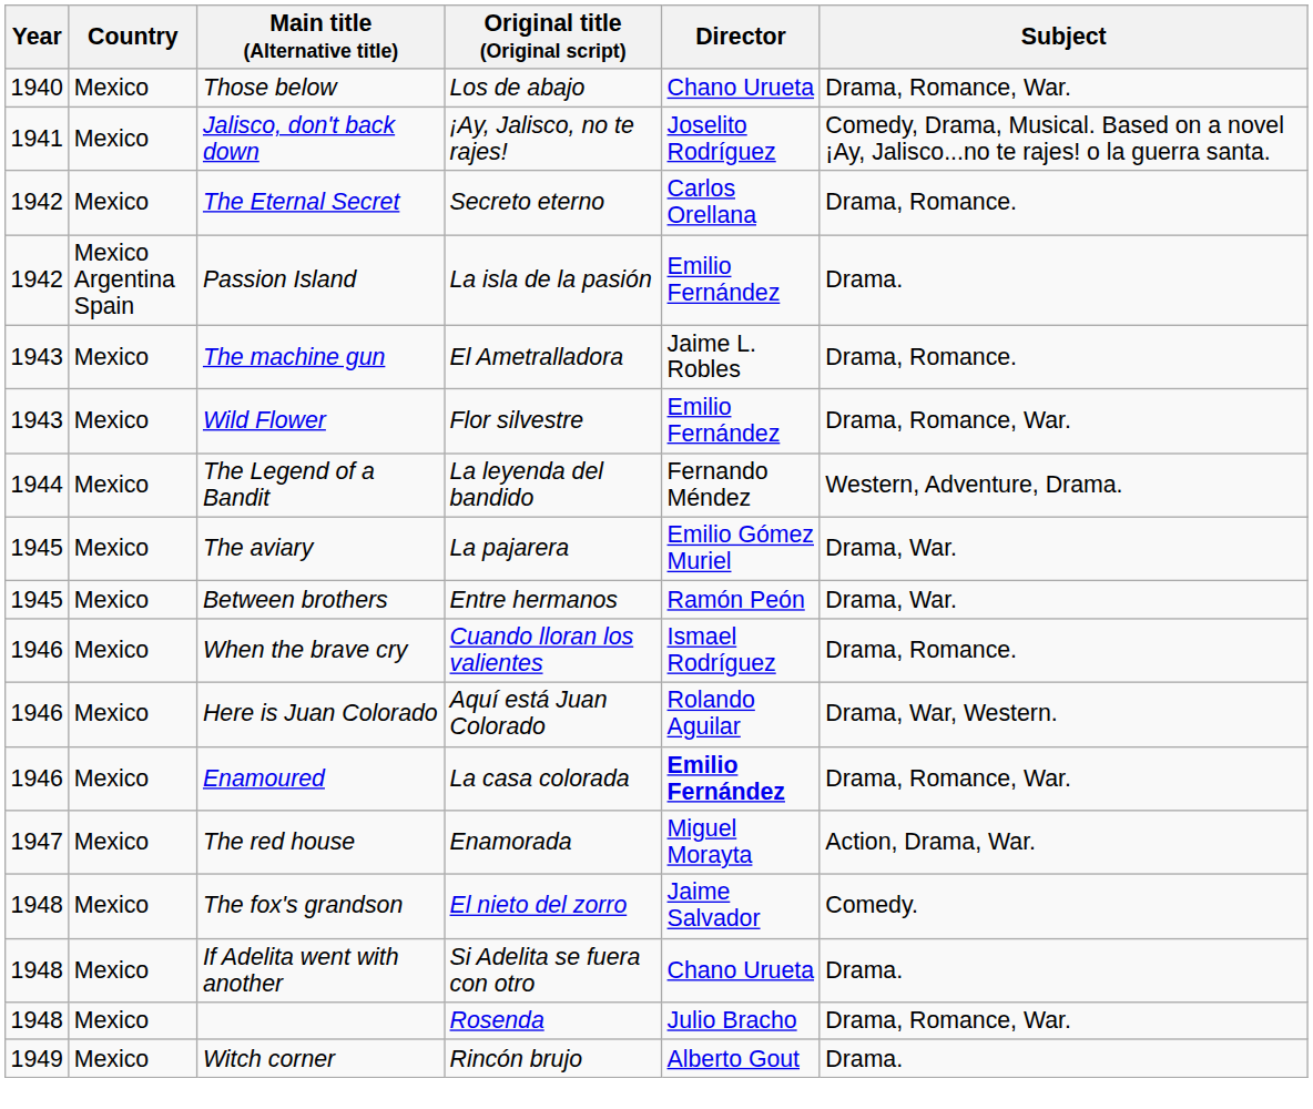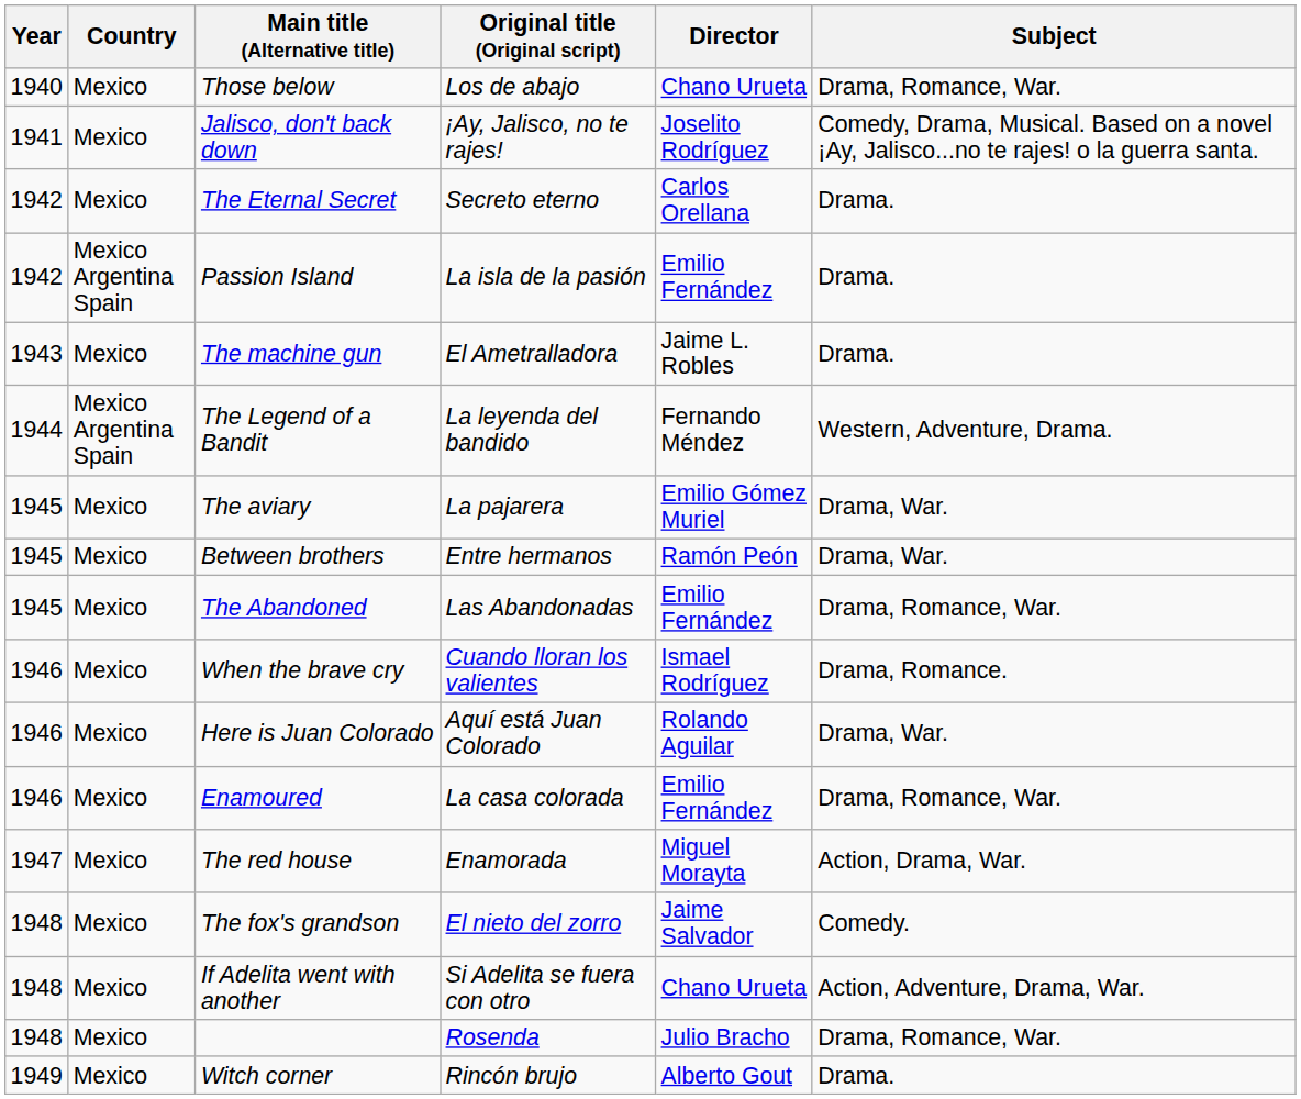 <table class="wikitable sortable" style="width:100%;">
 <tr>
 <th>Year</th>
 <th width= 80>Country</th>
 <th class="unsortable" style="width:160px;">Main title<br><small>(Alternative title)</small></th>
 <th class="unsortable" style="width:140px;">Original title<br><small>(Original script)</small></th>
 <th width=100>Director</th>
 <th class="unsortable">Subject</th>
 </tr>
 <tr>
 <td>1940</td>
 <td>Mexico</td>
 <td><em>Those below</em></td>
 <td><em>Los de abajo</em></td>
 <td><a href='#'>Chano Urueta</a></td>
 <td>Drama, Romance, War.</td>
 </tr>
 <tr>
 <td>1941</td>
 <td>Mexico</td>
 <td><em><a href='#'>Jalisco, don't back down</a></em></td>
 <td><em>¡Ay, Jalisco, no te rajes!</em></td>
 <td><a href='#'>Joselito Rodríguez</a></td>
 <td>Comedy, Drama, Musical. Based on a novel ¡Ay, Jalisco...no te rajes! o la guerra santa.</td>
 </tr>
 <tr>
 <td>1942</td>
 <td>Mexico</td>
 <td><em><a href='#'>The Eternal Secret</a></em></td>
 <td><em>Secreto eterno</em></td>
 <td><a href='#'>Carlos Orellana</a></td>
-<td>Drama, Romance.</td>
+<td>Drama.</td>
 </tr>
 <tr>
 <td>1942</td>
 <td>Mexico<br>Argentina<br>Spain</td>
 <td><em>Passion Island</em></td>
 <td><em>La isla de la pasión</em></td>
 <td><a href='#'>Emilio Fernández</a></td>
 <td>Drama.</td>
 </tr>
 <tr>
 <td>1943</td>
 <td>Mexico</td>
 <td><em><a href='#'>The machine gun</a></em></td>
 <td><em>El Ametralladora</em></td>
 <td>Jaime L. Robles</td>
-<td>Drama, Romance.</td>
-</tr>
-<tr>
-<td>1943</td>
-<td>Mexico</td>
-<td><em><a href='#'>Wild Flower</a></em></td>
-<td><em>Flor silvestre</em></td>
-<td><a href='#'>Emilio Fernández</a></td>
-<td>Drama, Romance, War.</td>
+<td>Drama.</td>
 </tr>
 <tr>
 <td>1944</td>
-<td>Mexico</td>
+<td>Mexico<br>Argentina<br>Spain</td>
 <td><em>The Legend of a Bandit</em></td>
 <td><em>La leyenda del bandido</em></td>
 <td>Fernando Méndez</td>
 <td>Western, Adventure, Drama.</td>
 </tr>
 <tr>
 <td>1945</td>
 <td>Mexico</td>
 <td><em>The aviary</em></td>
 <td><em>La pajarera</em></td>
 <td><a href='#'>Emilio Gómez Muriel</a></td>
 <td>Drama, War.</td>
 </tr>
 <tr>
 <td>1945</td>
 <td>Mexico</td>
 <td><em>Between brothers</em></td>
 <td><em>Entre hermanos</em></td>
 <td><a href='#'>Ramón Peón</a></td>
 <td>Drama, War.</td>
 </tr>
 <tr>
+<td>1945</td>
+<td>Mexico</td>
+<td><em><a href='#'>The Abandoned</a></em></td>
+<td><em>Las Abandonadas</em></td>
+<td><a href='#'>Emilio Fernández</a></td>
+<td>Drama, Romance, War.</td>
+</tr>
+<tr>
 <td>1946</td>
 <td>Mexico</td>
 <td><em>When the brave cry</em></td>
 <td><em><a href='#'>Cuando lloran los valientes</a></em></td>
 <td><a href='#'>Ismael Rodríguez</a></td>
 <td>Drama, Romance.</td>
 </tr>
 <tr>
 <td>1946</td>
 <td>Mexico</td>
 <td><em>Here is Juan Colorado</em></td>
 <td><em>Aquí está Juan Colorado</em></td>
 <td><a href='#'>Rolando Aguilar</a></td>
-<td>Drama, War, Western.</td>
+<td>Drama, War.</td>
 </tr>
 <tr>
 <td>1946</td>
 <td>Mexico</td>
 <td><em><a href='#'>Enamoured</a></em></td>
 <td><em>La casa colorada</em></td>
-<td><strong><a href='#'>Emilio Fernández</a></strong></td>
+<td><a href='#'>Emilio Fernández</a></td>
 <td>Drama, Romance, War.</td>
 </tr>
 <tr>
 <td>1947</td>
 <td>Mexico</td>
 <td><em>The red house</em></td>
 <td><em>Enamorada</em></td>
 <td><a href='#'>Miguel Morayta</a></td>
 <td>Action, Drama, War.</td>
 </tr>
 <tr>
 <td>1948</td>
 <td>Mexico</td>
 <td><em>The fox's grandson</em></td>
 <td><em><a href='#'>El nieto del zorro</a></em></td>
 <td><a href='#'>Jaime Salvador</a></td>
 <td>Comedy.</td>
 </tr>
 <tr>
 <td>1948</td>
 <td>Mexico</td>
 <td><em>If Adelita went with another</em></td>
 <td><em>Si Adelita se fuera con otro</em></td>
 <td><a href='#'>Chano Urueta</a></td>
-<td>Drama.</td>
+<td>Action, Adventure, Drama, War.</td>
 </tr>
 <tr>
 <td>1948</td>
 <td>Mexico</td>
 <td></td>
 <td><em><a href='#'>Rosenda</a></em></td>
 <td><a href='#'>Julio Bracho</a></td>
 <td>Drama, Romance, War.</td>
 </tr>
 <tr>
 <td>1949</td>
 <td>Mexico</td>
 <td><em>Witch corner</em></td>
 <td><em>Rincón brujo</em></td>
 <td><a href='#'>Alberto Gout</a></td>
 <td>Drama.</td>
 </tr>
 </table>
